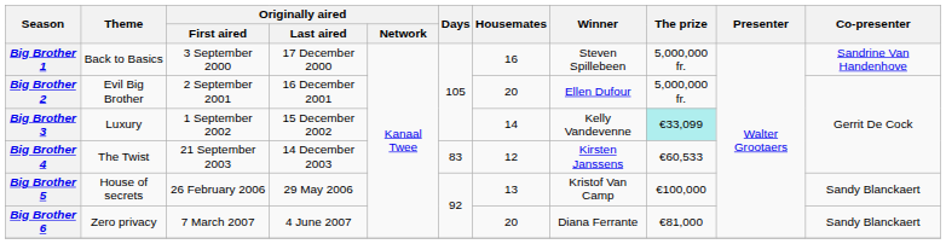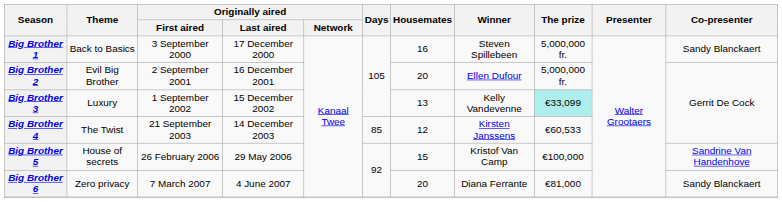 <table class="wikitable" style="text-align: center;">
 <tr>
 <th rowspan="2">Season</th>
 <th rowspan="2">Theme</th>
 <th colspan="3">Originally aired</th>
 <th rowspan="2">Days</th>
 <th rowspan="2">Housemates</th>
 <th rowspan="2">Winner</th>
 <th rowspan="2">The prize</th>
 <th rowspan="2">Presenter</th>
 <th rowspan="2">Co-presenter</th>
 </tr>
 <tr>
 <th>First aired</th>
 <th>Last aired</th>
 <th>Network</th>
 </tr>
 <tr>
 <th><a href='#'><em>Big Brother 1</em></a></th>
 <td>Back to Basics</td>
 <td>3 September 2000</td>
 <td>17 December 2000</td>
 <td rowspan="6"><a href='#'>Kanaal Twee</a></td>
 <td rowspan="3">105</td>
 <td>16</td>
 <td>Steven Spillebeen</td>
 <td>5,000,000 fr.</td>
 <td rowspan="6"><a href='#'>Walter Grootaers</a></td>
-<td><a href='#'>Sandrine Van Handenhove</a></td>
+<td>Sandy Blanckaert</td>
 </tr>
 <tr>
 <th><a href='#'><em>Big Brother 2</em></a></th>
 <td>Evil Big Brother</td>
 <td>2 September 2001</td>
 <td>16 December 2001</td>
 <td>20</td>
 <td><a href='#'>Ellen Dufour</a></td>
 <td>5,000,000 fr.</td>
 <td rowspan="3">Gerrit De Cock</td>
 </tr>
 <tr>
 <th><a href='#'><em>Big Brother 3</em></a></th>
 <td>Luxury</td>
 <td>1 September 2002</td>
 <td>15 December 2002</td>
-<td>14</td>
+<td>13</td>
 <td>Kelly Vandevenne</td>
 <td style="background: paleturquoise;">€33,099</td>
 </tr>
 <tr>
 <th><a href='#'><em>Big Brother 4</em></a></th>
 <td>The Twist</td>
 <td>21 September 2003</td>
 <td>14 December 2003</td>
-<td>83</td>
+<td>85</td>
 <td>12</td>
 <td><a href='#'>Kirsten Janssens</a></td>
 <td>€60,533</td>
 </tr>
 <tr>
 <th><a href='#'><em>Big Brother 5</em></a></th>
 <td>House of secrets</td>
 <td>26 February 2006</td>
 <td>29 May 2006</td>
 <td rowspan="2">92</td>
-<td>13</td>
+<td>15</td>
 <td>Kristof Van Camp</td>
 <td>€100,000</td>
-<td>Sandy Blanckaert</td>
+<td><a href='#'>Sandrine Van Handenhove</a></td>
 </tr>
 <tr>
 <th><a href='#'><em>Big Brother 6</em></a></th>
 <td>Zero privacy</td>
 <td>7 March 2007</td>
 <td>4 June 2007</td>
 <td>20</td>
 <td>Diana Ferrante</td>
 <td>€81,000</td>
 <td>Sandy Blanckaert</td>
 </tr>
 <tr>
 </tr>
 </table>
